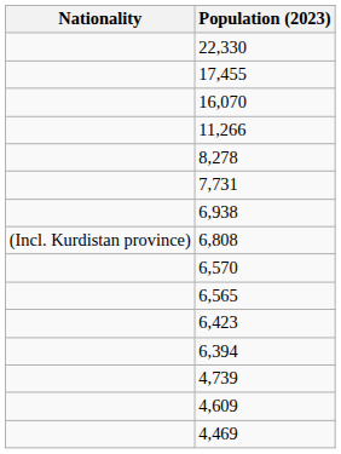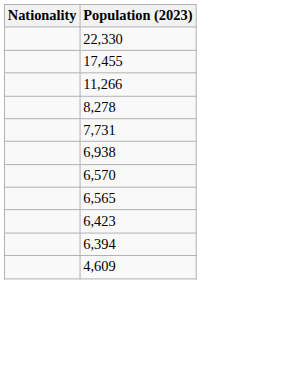 <table class="wikitable floatright">
 <tr>
 <th>Nationality</th>
 <th>Population (2023)</th>
 </tr>
 <tr>
 <td></td>
 <td>22,330</td>
 </tr>
 <tr>
 <td></td>
 <td>17,455</td>
-</tr>
-<tr>
-<td></td>
-<td>16,070</td>
 </tr>
 <tr>
 <td></td>
 <td>11,266</td>
 </tr>
 <tr>
 <td></td>
 <td>8,278</td>
 </tr>
 <tr>
 <td></td>
 <td>7,731</td>
 </tr>
 <tr>
 <td></td>
 <td>6,938</td>
-</tr>
-<tr>
-<td> (Incl. Kurdistan province)</td>
-<td>6,808</td>
 </tr>
 <tr>
 <td></td>
 <td>6,570</td>
 </tr>
 <tr>
 <td></td>
 <td>6,565</td>
 </tr>
 <tr>
 <td></td>
 <td>6,423</td>
 </tr>
 <tr>
 <td></td>
 <td>6,394</td>
 </tr>
 <tr>
 <td></td>
-<td>4,739</td>
-</tr>
-<tr>
-<td></td>
 <td>4,609</td>
 </tr>
-<tr>
-<td></td>
-<td>4,469</td>
-</tr>
 </table>
